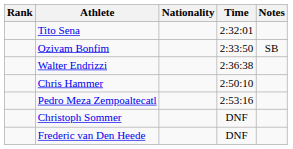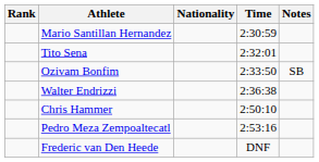 <table class="wikitable sortable" style=text-align:center>
 <tr>
 <th>Rank</th>
 <th>Athlete</th>
 <th>Nationality</th>
 <th>Time</th>
 <th>Notes</th>
+</tr>
+<tr>
+<td></td>
+<td align=left><a href='#'>Mario Santillan Hernandez</a></td>
+<td align=left></td>
+<td>2:30:59</td>
+<td></td>
 </tr>
 <tr>
 <td></td>
 <td align=left><a href='#'>Tito Sena</a></td>
 <td align=left></td>
 <td>2:32:01</td>
 <td></td>
 </tr>
 <tr>
 <td></td>
 <td align=left><a href='#'>Ozivam Bonfim</a></td>
 <td align=left></td>
 <td>2:33:50</td>
 <td>SB</td>
 </tr>
 <tr>
 <td></td>
 <td align=left><a href='#'>Walter Endrizzi</a></td>
 <td align=left></td>
 <td>2:36:38</td>
 <td></td>
 </tr>
 <tr>
 <td></td>
 <td align=left><a href='#'>Chris Hammer</a></td>
 <td align="left"></td>
 <td>2:50:10</td>
 <td></td>
 </tr>
 <tr>
 <td></td>
 <td align=left><a href='#'>Pedro Meza Zempoaltecatl</a></td>
 <td align=left></td>
 <td>2:53:16</td>
 <td></td>
 </tr>
 <tr>
 <td></td>
-<td align=left><a href='#'>Christoph Sommer</a></td>
-<td align=left></td>
-<td>DNF</td>
-<td></td>
-</tr>
-<tr>
-<td></td>
 <td align=left><a href='#'>Frederic van Den Heede</a></td>
 <td align=left></td>
 <td>DNF</td>
 <td></td>
 </tr>
 </table>
